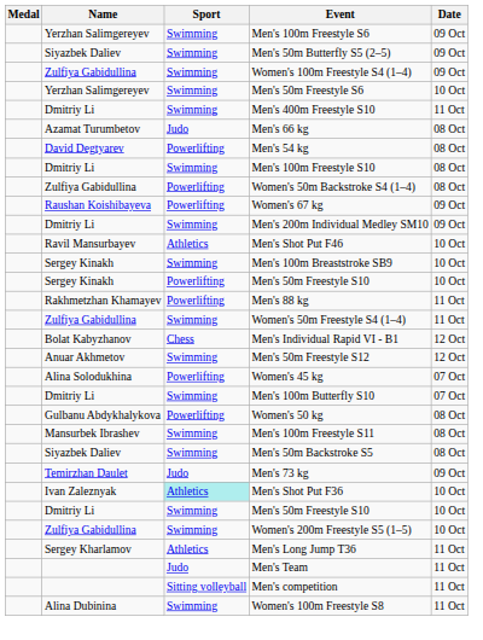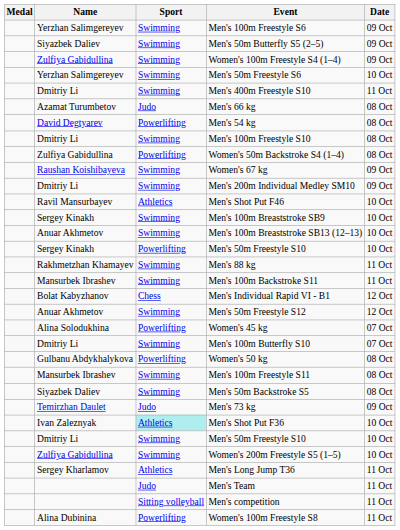 <table class="wikitable sortable"  style="font-size:95%">
 <tr>
 <th>Medal</th>
 <th>Name</th>
 <th>Sport</th>
 <th>Event</th>
 <th>Date</th>
 </tr>
 <tr>
 <td></td>
 <td>Yerzhan Salimgereyev</td>
 <td><a href='#'>Swimming</a></td>
 <td>Men's 100m Freestyle S6</td>
 <td>09 Oct</td>
 </tr>
 <tr>
 <td></td>
 <td>Siyazbek Daliev</td>
 <td><a href='#'>Swimming</a></td>
 <td>Men's 50m Butterfly S5 (2–5)</td>
 <td>09 Oct</td>
 </tr>
 <tr>
 <td></td>
 <td><a href='#'>Zulfiya Gabidullina</a></td>
 <td><a href='#'>Swimming</a></td>
 <td>Women's 100m Freestyle S4 (1–4)</td>
 <td>09 Oct</td>
 </tr>
 <tr>
 <td></td>
 <td>Yerzhan Salimgereyev</td>
 <td><a href='#'>Swimming</a></td>
 <td>Men's 50m Freestyle S6</td>
 <td>10 Oct</td>
 </tr>
 <tr>
 <td></td>
 <td>Dmitriy Li</td>
 <td><a href='#'>Swimming</a></td>
 <td>Men's 400m Freestyle S10</td>
 <td>11 Oct</td>
 </tr>
 <tr>
 <td></td>
 <td>Azamat Turumbetov</td>
 <td><a href='#'>Judo</a></td>
 <td>Men's 66 kg</td>
 <td>08 Oct</td>
 </tr>
 <tr>
 <td></td>
 <td><a href='#'>David Degtyarev</a></td>
 <td><a href='#'>Powerlifting</a></td>
 <td>Men's 54 kg</td>
 <td>08 Oct</td>
 </tr>
 <tr>
 <td></td>
 <td>Dmitriy Li</td>
 <td><a href='#'>Swimming</a></td>
 <td>Men's 100m Freestyle S10</td>
 <td>08 Oct</td>
 </tr>
 <tr>
 <td></td>
 <td>Zulfiya Gabidullina</td>
 <td><a href='#'>Powerlifting</a></td>
 <td>Women's 50m Backstroke S4 (1–4)</td>
 <td>08 Oct</td>
 </tr>
 <tr>
 <td></td>
 <td><a href='#'>Raushan Koishibayeva</a></td>
-<td><a href='#'>Powerlifting</a></td>
+<td><a href='#'>Swimming</a></td>
 <td>Women's 67 kg</td>
 <td>09 Oct</td>
 </tr>
 <tr>
 <td></td>
 <td>Dmitriy Li</td>
 <td><a href='#'>Swimming</a></td>
 <td>Men's 200m Individual Medley SM10</td>
 <td>09 Oct</td>
 </tr>
 <tr>
 <td></td>
 <td>Ravil Mansurbayev</td>
 <td><a href='#'>Athletics</a></td>
 <td>Men's Shot Put F46</td>
 <td>10 Oct</td>
 </tr>
 <tr>
 <td></td>
 <td>Sergey Kinakh</td>
 <td><a href='#'>Swimming</a></td>
 <td>Men's 100m Breaststroke SB9</td>
 <td>10 Oct</td>
 </tr>
 <tr>
 <td></td>
+<td>Anuar Akhmetov</td>
+<td><a href='#'>Swimming</a></td>
+<td>Men's 100m Breaststroke SB13 (12–13)</td>
+<td>10 Oct</td>
+</tr>
+<tr>
+<td></td>
 <td>Sergey Kinakh</td>
 <td><a href='#'>Powerlifting</a></td>
 <td>Men's 50m Freestyle S10</td>
 <td>10 Oct</td>
 </tr>
 <tr>
 <td></td>
 <td>Rakhmetzhan Khamayev</td>
-<td><a href='#'>Powerlifting</a></td>
+<td><a href='#'>Swimming</a></td>
 <td>Men's 88 kg</td>
 <td>11 Oct</td>
 </tr>
 <tr>
 <td></td>
-<td><a href='#'>Zulfiya Gabidullina</a></td>
+<td>Mansurbek Ibrashev</td>
 <td><a href='#'>Swimming</a></td>
-<td>Women's 50m Freestyle S4 (1–4)</td>
+<td>Men's 100m Backstroke S11</td>
 <td>11 Oct</td>
 </tr>
 <tr>
 <td></td>
 <td>Bolat Kabyzhanov</td>
 <td><a href='#'>Chess</a></td>
 <td>Men's Individual Rapid VI - B1</td>
 <td>12 Oct</td>
 </tr>
 <tr>
 <td></td>
 <td>Anuar Akhmetov</td>
 <td><a href='#'>Swimming</a></td>
 <td>Men's 50m Freestyle S12</td>
 <td>12 Oct</td>
 </tr>
 <tr>
 <td></td>
 <td>Alina Solodukhina</td>
 <td><a href='#'>Powerlifting</a></td>
 <td>Women's 45 kg</td>
 <td>07 Oct</td>
 </tr>
 <tr>
 <td></td>
 <td>Dmitriy Li</td>
 <td><a href='#'>Swimming</a></td>
 <td>Men's 100m Butterfly S10</td>
 <td>07 Oct</td>
 </tr>
 <tr>
 <td></td>
 <td>Gulbanu Abdykhalykova</td>
 <td><a href='#'>Powerlifting</a></td>
 <td>Women's 50 kg</td>
 <td>08 Oct</td>
 </tr>
 <tr>
 <td></td>
 <td>Mansurbek Ibrashev</td>
 <td><a href='#'>Swimming</a></td>
 <td>Men's 100m Freestyle S11</td>
 <td>08 Oct</td>
 </tr>
 <tr>
 <td></td>
 <td>Siyazbek Daliev</td>
 <td><a href='#'>Swimming</a></td>
 <td>Men's 50m Backstroke S5</td>
 <td>08 Oct</td>
 </tr>
 <tr>
 <td></td>
 <td><a href='#'>Temirzhan Daulet</a></td>
 <td><a href='#'>Judo</a></td>
 <td>Men's 73 kg</td>
 <td>09 Oct</td>
 </tr>
 <tr>
 <td></td>
 <td>Ivan Zaleznyak</td>
 <td style="background: paleturquoise;"><a href='#'>Athletics</a></td>
 <td>Men's Shot Put F36</td>
 <td>10 Oct</td>
 </tr>
 <tr>
 <td></td>
 <td>Dmitriy Li</td>
 <td><a href='#'>Swimming</a></td>
 <td>Men's 50m Freestyle S10</td>
 <td>10 Oct</td>
 </tr>
 <tr>
 <td></td>
 <td><a href='#'>Zulfiya Gabidullina</a></td>
 <td><a href='#'>Swimming</a></td>
 <td>Women's 200m Freestyle S5 (1–5)</td>
 <td>10 Oct</td>
 </tr>
 <tr>
 <td></td>
 <td>Sergey Kharlamov</td>
 <td><a href='#'>Athletics</a></td>
 <td>Men's Long Jump T36</td>
 <td>11 Oct</td>
 </tr>
 <tr>
 <td></td>
 <td></td>
 <td><a href='#'>Judo</a></td>
 <td>Men's Team</td>
 <td>11 Oct</td>
 </tr>
 <tr>
 <td></td>
 <td></td>
 <td><a href='#'>Sitting volleyball</a></td>
 <td>Men's competition</td>
 <td>11 Oct</td>
 </tr>
 <tr>
 <td></td>
 <td>Alina Dubinina</td>
-<td><a href='#'>Swimming</a></td>
+<td><a href='#'>Powerlifting</a></td>
 <td>Women's 100m Freestyle S8</td>
 <td>11 Oct</td>
 </tr>
 </table>
